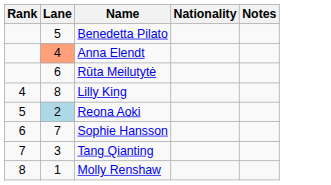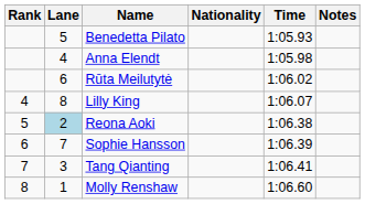 <table class="wikitable sortable" style="text-align:center">
 <tr>
 <th>Rank</th>
 <th>Lane</th>
 <th>Name</th>
 <th>Nationality</th>
+<th>Time</th>
 <th>Notes</th>
 </tr>
 <tr>
 <td></td>
 <td>5</td>
 <td align=left><a href='#'>Benedetta Pilato</a></td>
 <td align=left></td>
+<td>1:05.93</td>
 <td></td>
 </tr>
 <tr>
 <td></td>
-<td style="background: lightsalmon;">4</td>
+<td>4</td>
 <td align=left><a href='#'>Anna Elendt</a></td>
 <td align=left></td>
+<td>1:05.98</td>
 <td></td>
 </tr>
 <tr>
 <td></td>
 <td>6</td>
 <td align=left><a href='#'>Rūta Meilutytė</a></td>
 <td align=left></td>
+<td>1:06.02</td>
 <td></td>
 </tr>
 <tr>
 <td>4</td>
 <td>8</td>
 <td align=left><a href='#'>Lilly King</a></td>
 <td align=left></td>
+<td>1:06.07</td>
 <td></td>
 </tr>
 <tr>
 <td>5</td>
 <td style="background: lightblue;">2</td>
 <td align=left><a href='#'>Reona Aoki</a></td>
 <td align=left></td>
+<td>1:06.38</td>
 <td></td>
 </tr>
 <tr>
 <td>6</td>
 <td>7</td>
 <td align=left><a href='#'>Sophie Hansson</a></td>
 <td align=left></td>
+<td>1:06.39</td>
 <td></td>
 </tr>
 <tr>
 <td>7</td>
 <td>3</td>
 <td align=left><a href='#'>Tang Qianting</a></td>
 <td align=left></td>
+<td>1:06.41</td>
 <td></td>
 </tr>
 <tr>
 <td>8</td>
 <td>1</td>
 <td align=left><a href='#'>Molly Renshaw</a></td>
 <td align=left></td>
+<td>1:06.60</td>
 <td></td>
 </tr>
 </table>
